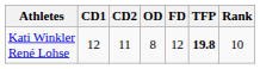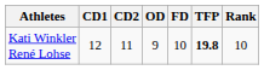 <table class="wikitable" border="1" style="font-size:90%">
 <tr>
 <th>Athletes</th>
 <th>CD1</th>
 <th>CD2</th>
 <th>OD</th>
 <th>FD</th>
 <th>TFP</th>
 <th>Rank</th>
 </tr>
 <tr align=center>
 <td align=left><a href='#'>Kati Winkler</a><br><a href='#'>René Lohse</a></td>
 <td>12</td>
 <td>11</td>
-<td>8</td>
-<td>12</td>
+<td>9</td>
+<td>10</td>
 <td><strong>19.8</strong></td>
 <td>10</td>
 </tr>
 </table>
